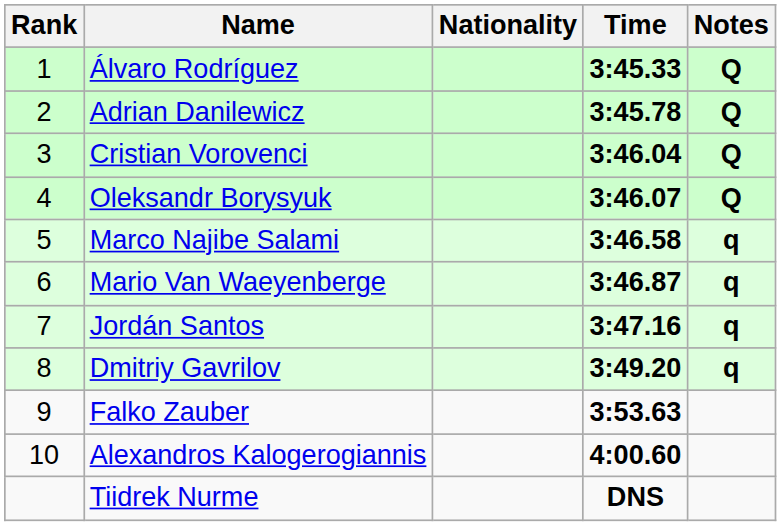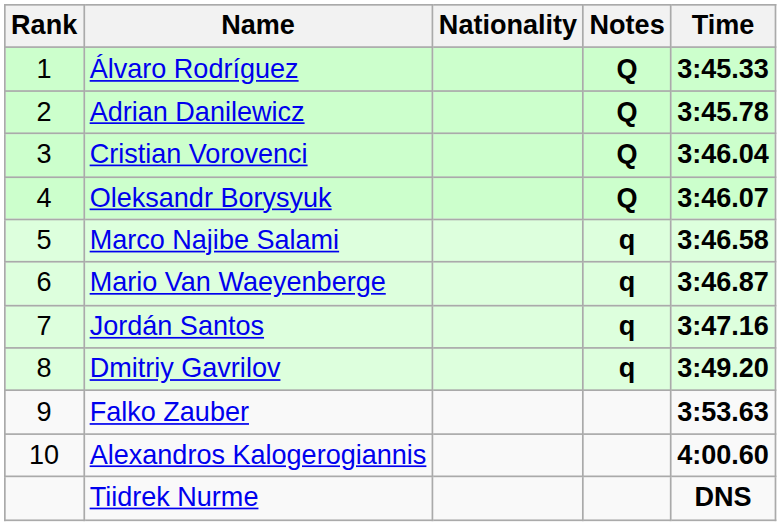 <table class="wikitable sortable" style="text-align:center">
 <tr>
 <th>Rank</th>
 <th>Name</th>
 <th>Nationality</th>
+<th>Notes</th>
 <th>Time</th>
-<th>Notes</th>
 </tr>
 <tr bgcolor=ccffcc>
 <td>1</td>
 <td align=left><a href='#'>Álvaro Rodríguez</a></td>
 <td align=left></td>
+<td><strong>Q</strong></td>
 <td><strong>3:45.33</strong></td>
-<td><strong>Q</strong></td>
 </tr>
 <tr bgcolor=ccffcc>
 <td>2</td>
 <td align=left><a href='#'>Adrian Danilewicz</a></td>
 <td align=left></td>
+<td><strong>Q</strong></td>
 <td><strong>3:45.78</strong></td>
-<td><strong>Q</strong></td>
 </tr>
 <tr bgcolor=ccffcc>
 <td>3</td>
 <td align=left><a href='#'>Cristian Vorovenci</a></td>
 <td align=left></td>
+<td><strong>Q</strong></td>
 <td><strong>3:46.04</strong></td>
-<td><strong>Q</strong></td>
 </tr>
 <tr bgcolor=ccffcc>
 <td>4</td>
 <td align=left><a href='#'>Oleksandr Borysyuk</a></td>
 <td align=left></td>
+<td><strong>Q</strong></td>
 <td><strong>3:46.07</strong></td>
-<td><strong>Q</strong></td>
 </tr>
 <tr bgcolor=ddffdd>
 <td>5</td>
 <td align=left><a href='#'>Marco Najibe Salami</a></td>
 <td align=left></td>
+<td><strong>q</strong></td>
 <td><strong>3:46.58</strong></td>
-<td><strong>q</strong></td>
 </tr>
 <tr bgcolor=ddffdd>
 <td>6</td>
 <td align=left><a href='#'>Mario Van Waeyenberge</a></td>
 <td align=left></td>
+<td><strong>q</strong></td>
 <td><strong>3:46.87</strong></td>
-<td><strong>q</strong></td>
 </tr>
 <tr bgcolor=ddffdd>
 <td>7</td>
 <td align=left><a href='#'>Jordán Santos</a></td>
 <td align=left></td>
+<td><strong>q</strong></td>
 <td><strong>3:47.16</strong></td>
-<td><strong>q</strong></td>
 </tr>
 <tr bgcolor=ddffdd>
 <td>8</td>
 <td align=left><a href='#'>Dmitriy Gavrilov</a></td>
 <td align=left></td>
+<td><strong>q</strong></td>
 <td><strong>3:49.20</strong></td>
-<td><strong>q</strong></td>
 </tr>
 <tr>
 <td>9</td>
 <td align=left><a href='#'>Falko Zauber</a></td>
 <td align=left></td>
+<td></td>
 <td><strong>3:53.63</strong></td>
-<td></td>
 </tr>
 <tr>
 <td>10</td>
 <td align=left><a href='#'>Alexandros Kalogerogiannis</a></td>
 <td align=left></td>
+<td></td>
 <td><strong>4:00.60</strong></td>
-<td></td>
 </tr>
 <tr>
 <td></td>
 <td align=left><a href='#'>Tiidrek Nurme</a></td>
 <td align=left></td>
+<td></td>
 <td><strong>DNS</strong></td>
-<td></td>
 </tr>
 </table>
